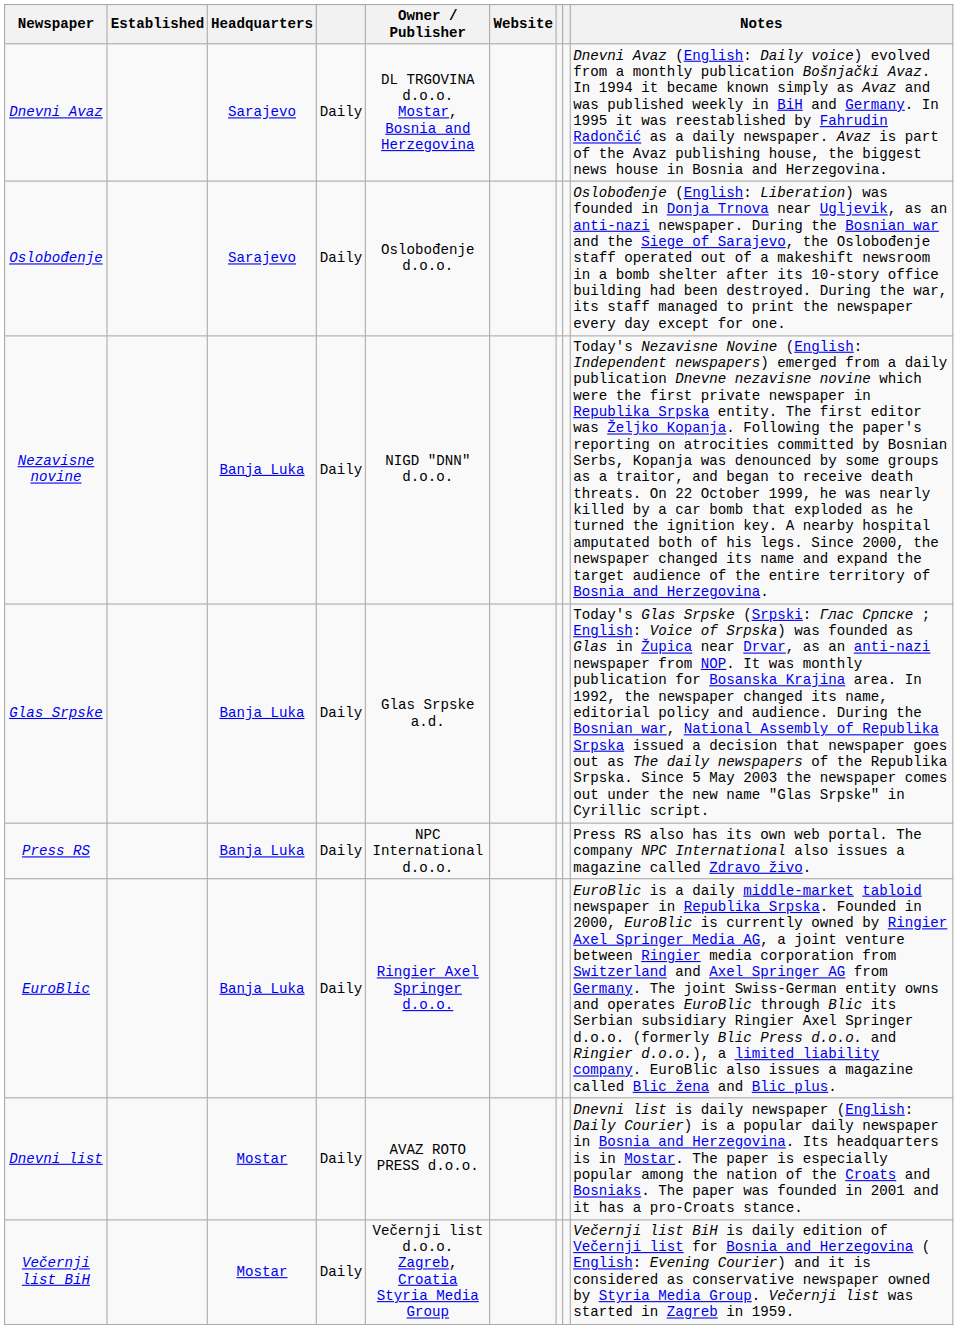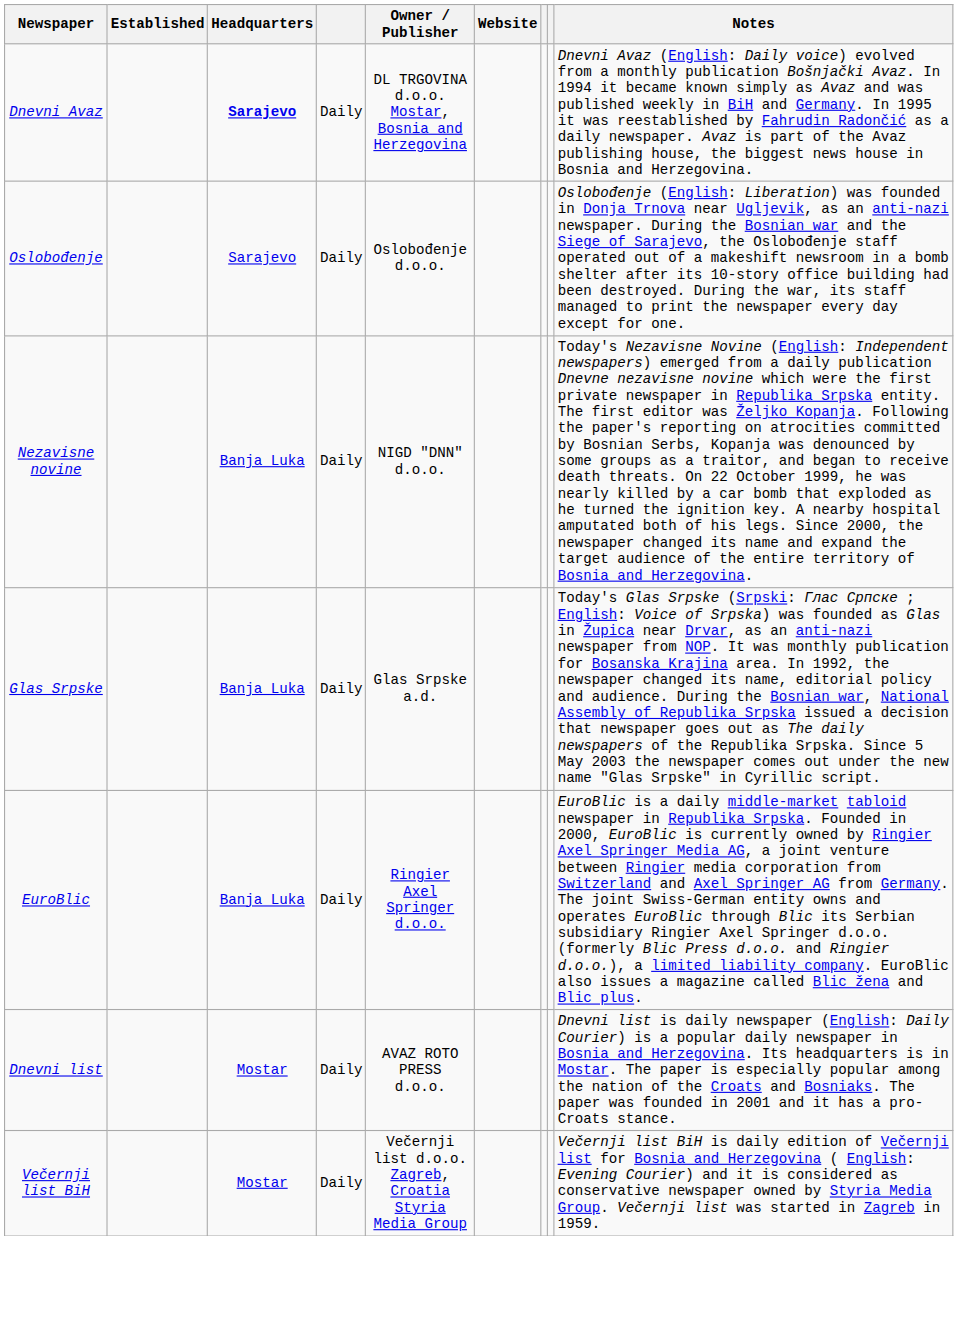 <table class="wikitable sortable" border="2" style="text-align: center">
 <tr>
 <th>Newspaper</th>
 <th>Established</th>
 <th>Headquarters</th>
 <th></th>
 <th>Owner / Publisher</th>
 <th>Website</th>
 <th></th>
 <th></th>
 <th>Notes</th>
 </tr>
 <tr>
 <td><em><a href='#'>Dnevni Avaz</a></em></td>
 <td></td>
-<td><a href='#'>Sarajevo</a> <br> </td>
+<td><strong><a href='#'>Sarajevo</a> <br> </strong></td>
 <td>Daily</td>
 <td>DL TRGOVINA d.o.o. <br> <a href='#'>Mostar</a>, <a href='#'>Bosnia and Herzegovina</a></td>
 <td></td>
 <td></td>
 <td></td>
 <td style="text-align: left"><em>Dnevni Avaz</em> (<a href='#'>English</a>: <em>Daily voice</em>) evolved from a monthly publication <em>Bošnjački Avaz</em>. In 1994 it became known simply as <em>Avaz</em> and was published weekly in <a href='#'>BiH</a> and <a href='#'>Germany</a>. In 1995 it was reestablished by <a href='#'>Fahrudin Radončić</a> as a daily newspaper. <em>Avaz</em> is part of the Avaz publishing house, the biggest news house in Bosnia and Herzegovina.</td>
 </tr>
 <tr>
 <td><em><a href='#'>Oslobođenje</a></em></td>
 <td></td>
 <td><a href='#'>Sarajevo</a> <br> </td>
 <td>Daily</td>
 <td>Oslobođenje d.o.o.</td>
 <td></td>
 <td></td>
 <td></td>
 <td style="text-align: left"><em>Oslobođenje</em> (<a href='#'>English</a>: <em>Liberation</em>) was founded in <a href='#'>Donja Trnova</a> near <a href='#'>Ugljevik</a>, as an <a href='#'>anti-nazi</a> newspaper. During the <a href='#'>Bosnian war</a> and the <a href='#'>Siege of Sarajevo</a>, the Oslobođenje staff operated out of a makeshift newsroom in a bomb shelter after its 10-story office building had been destroyed. During the war, its staff managed to print the newspaper every day except for one.</td>
 </tr>
 <tr>
 <td><em><a href='#'>Nezavisne novine</a></em></td>
 <td></td>
 <td><a href='#'>Banja Luka</a> <br> </td>
 <td>Daily</td>
 <td>NIGD "DNN" d.o.o.</td>
 <td></td>
 <td></td>
 <td></td>
 <td style="text-align: left">Today's <em>Nezavisne Novine</em> (<a href='#'>English</a>: <em>Independent newspapers</em>) emerged from a daily publication <em>Dnevne nezavisne novine</em> which were the first private newspaper in <a href='#'>Republika Srpska</a> entity. The first editor was <a href='#'>Željko Kopanja</a>. Following the paper's reporting on atrocities committed by Bosnian Serbs, Kopanja was denounced by some groups as a traitor, and began to receive death threats. On 22 October 1999, he was nearly killed by a car bomb that exploded as he turned the ignition key. A nearby hospital amputated both of his legs. Since 2000, the newspaper changed its name and expand the target audience of the entire territory of <a href='#'>Bosnia and Herzegovina</a>.</td>
 </tr>
 <tr>
 <td><em><a href='#'>Glas Srpske</a></em></td>
 <td></td>
 <td><a href='#'>Banja Luka</a> <br> </td>
 <td>Daily</td>
 <td>Glas Srpske a.d.</td>
 <td></td>
 <td></td>
 <td></td>
 <td style="text-align: left">Today's <em>Glas Srpske</em> (<a href='#'>Srpski</a>: <em>Глас Српске</em> ; <a href='#'>English</a>: <em>Voice of Srpska</em>) was founded as <em>Glas</em> in <a href='#'>Župica</a> near <a href='#'>Drvar</a>, as an <a href='#'>anti-nazi</a> newspaper from <a href='#'>NOP</a>. It was monthly publication for <a href='#'>Bosanska Krajina</a> area.  In 1992, the newspaper changed its name, editorial policy and audience. During the <a href='#'>Bosnian war</a>, <a href='#'>National Assembly of Republika Srpska</a> issued a decision that newspaper goes out as <em>The daily newspapers</em> of the Republika Srpska. Since 5 May 2003 the newspaper comes out under the new name "Glas Srpske" in Cyrillic script.</td>
 </tr>
 <tr>
-<td><em><a href='#'>Press RS</a></em></td>
-<td></td>
-<td><a href='#'>Banja Luka</a> <br> </td>
-<td>Daily</td>
-<td>NPC International d.o.o.</td>
-<td></td>
-<td></td>
-<td></td>
-<td style="text-align: left">Press RS also has its own web portal. The company <em> NPC International</em> also issues a magazine called <a href='#'>Zdravo živo</a>.</td>
-</tr>
-<tr>
 <td><em><a href='#'>EuroBlic</a></em></td>
 <td></td>
 <td><a href='#'>Banja Luka</a> <br> </td>
 <td>Daily</td>
 <td><a href='#'>Ringier Axel Springer d.o.o.</a></td>
 <td></td>
 <td></td>
 <td></td>
 <td style="text-align: left"><em>EuroBlic</em> is a daily <a href='#'>middle-market</a> <a href='#'>tabloid</a> newspaper in <a href='#'>Republika Srpska</a>. Founded in 2000, <em>EuroBlic</em> is currently owned by <a href='#'>Ringier Axel Springer Media AG</a>, a joint venture between <a href='#'>Ringier</a> media corporation from <a href='#'>Switzerland</a> and <a href='#'>Axel Springer AG</a> from <a href='#'>Germany</a>. The joint Swiss-German entity owns and operates <em>EuroBlic</em> through <em>Blic</em> its Serbian subsidiary Ringier Axel Springer d.o.o. (formerly <em>Blic Press d.o.o.</em> and <em>Ringier d.o.o.</em>), a <a href='#'>limited liability company</a>. EuroBlic also issues a magazine called <a href='#'>Blic žena</a> and <a href='#'>Blic plus</a>.</td>
 </tr>
 <tr>
 <td><em><a href='#'>Dnevni list</a></em></td>
 <td></td>
 <td><a href='#'>Mostar</a> <br> </td>
 <td>Daily</td>
 <td>AVAZ ROTO PRESS d.o.o.</td>
 <td></td>
 <td></td>
 <td></td>
 <td style="text-align: left"><em>Dnevni list</em> is daily newspaper (<a href='#'>English</a>: <em>Daily Courier</em>) is a popular daily newspaper in <a href='#'>Bosnia and Herzegovina</a>. Its headquarters is in <a href='#'>Mostar</a>. The paper is especially popular among the nation of the <a href='#'>Croats</a>  and <a href='#'>Bosniaks</a>. The paper was founded in 2001 and it has a pro-Croats stance.</td>
 </tr>
 <tr>
 <td><em><a href='#'>Večernji list BiH</a></em></td>
 <td></td>
 <td><a href='#'>Mostar</a> <br> </td>
 <td>Daily</td>
 <td>Večernji list d.o.o. <br> <a href='#'>Zagreb</a>, <a href='#'>Croatia</a> <br> <a href='#'>Styria Media Group</a></td>
 <td></td>
 <td></td>
 <td></td>
 <td style="text-align: left"><em>Večernji list BiH</em> is daily edition of <a href='#'>Večernji list</a> for <a href='#'>Bosnia and Herzegovina</a>  ( <a href='#'>English</a>: <em>Evening Courier</em>) and it is considered as conservative newspaper owned by <a href='#'>Styria Media Group</a>. <em>Večernji list</em> was started in <a href='#'>Zagreb</a> in 1959.</td>
 </tr>
 <tr>
 </tr>
 </table>
